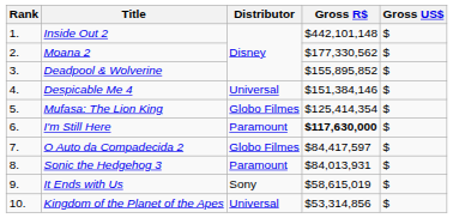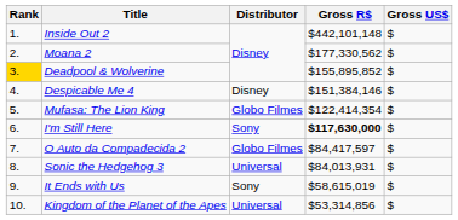 <table class="wikitable sortable" style="margin:auto; margin:auto;">
 <tr>
 <th>Rank</th>
 <th>Title</th>
 <th>Distributor</th>
 <th>Gross <a href='#'>R$</a></th>
 <th>Gross <a href='#'>US$</a></th>
 </tr>
 <tr>
 <td>1.</td>
 <td><em><a href='#'>Inside Out 2</a></em></td>
 <td rowspan=3><a href='#'>Disney</a></td>
 <td>$442,101,148</td>
 <td>$</td>
 </tr>
 <tr>
 <td>2.</td>
 <td><em><a href='#'>Moana 2</a></em></td>
 <td>$177,330,562</td>
 <td>$</td>
 </tr>
 <tr>
-<td>3.</td>
+<td style="background: gold;">3.</td>
 <td><em><a href='#'>Deadpool & Wolverine</a></em></td>
 <td>$155,895,852</td>
 <td>$</td>
 </tr>
 <tr>
 <td>4.</td>
 <td><em><a href='#'>Despicable Me 4</a></em></td>
-<td><a href='#'>Universal</a></td>
+<td>Disney</td>
 <td>$151,384,146</td>
 <td>$</td>
 </tr>
 <tr>
 <td>5.</td>
 <td><em><a href='#'>Mufasa: The Lion King</a></em></td>
 <td><a href='#'>Globo Filmes</a></td>
-<td>$125,414,354</td>
+<td>$122,414,354</td>
 <td>$</td>
 </tr>
 <tr>
 <td>6.</td>
 <td><em><a href='#'>I'm Still Here</a></em></td>
-<td><a href='#'>Paramount</a></td>
+<td><a href='#'>Sony</a></td>
 <td><strong>$117,630,000</strong></td>
 <td>$</td>
 </tr>
 <tr>
 <td>7.</td>
 <td><em><a href='#'>O Auto da Compadecida 2</a></em></td>
 <td><a href='#'>Globo Filmes</a></td>
 <td>$84,417,597</td>
 <td>$</td>
 </tr>
 <tr>
 <td>8.</td>
 <td><em><a href='#'>Sonic the Hedgehog 3</a></em></td>
-<td><a href='#'>Paramount</a></td>
+<td><a href='#'>Universal</a></td>
 <td>$84,013,931</td>
 <td>$</td>
 </tr>
 <tr>
 <td>9.</td>
 <td><em><a href='#'>It Ends with Us</a></em></td>
 <td>Sony</td>
 <td>$58,615,019</td>
 <td>$</td>
 </tr>
 <tr>
 <td>10.</td>
 <td><em><a href='#'>Kingdom of the Planet of the Apes</a></em></td>
 <td><a href='#'>Universal</a></td>
 <td>$53,314,856</td>
 <td>$</td>
 </tr>
 </table>
